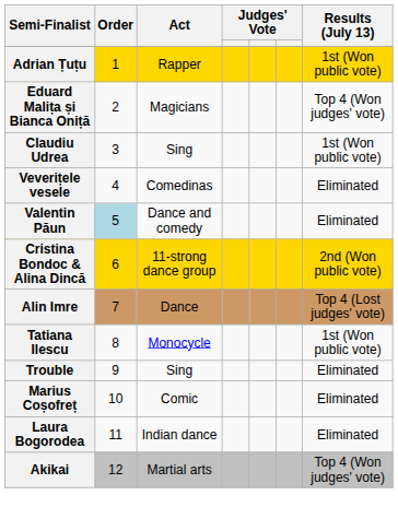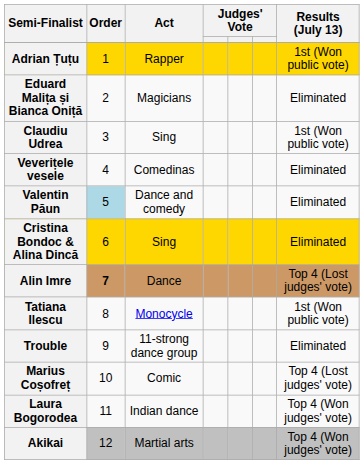 <table class="wikitable plainrowheaders sortable" style="text-align:center" width="76%;">
 <tr>
 <th scope="col" rowspan="2" class="unsortable" style="width:17em;">Semi-Finalist</th>
 <th scope="col" rowspan="2" style="width:1em;">Order</th>
 <th scope="col" rowspan="2" class="unsortable" style="width:16em;">Act</th>
 <th scope="col" colspan="3" class="unsortable" style="width:24em;">Judges' Vote</th>
 <th scope="col" rowspan="2" style="width:23em;">Results <br> (July 13)</th>
 </tr>
 <tr>
 <th scope="col" class="unsortable" style="width:6em;"></th>
 <th scope="col" class="unsortable" style="width:6em;"></th>
 <th scope="col" class="unsortable" style="width:6em;"></th>
 </tr>
 <tr>
 </tr>
 <tr style="background:gold;">
 <th scope="row">Adrian Țuțu</th>
 <td>1</td>
 <td>Rapper</td>
 <td></td>
 <td></td>
 <td></td>
 <td>1st (Won public vote)</td>
 </tr>
 <tr>
 <th scope="row">Eduard Malița și Bianca Oniță</th>
 <td>2</td>
 <td>Magicians</td>
 <td></td>
 <td></td>
 <td></td>
-<td>Top 4 (Won judges' vote)</td>
+<td>Eliminated</td>
 </tr>
 <tr>
 <th scope="row">Claudiu Udrea</th>
 <td>3</td>
 <td>Sing</td>
 <td></td>
 <td></td>
 <td></td>
 <td>1st (Won public vote)</td>
 </tr>
 <tr>
 <th scope="row">Veverițele vesele</th>
 <td>4</td>
 <td>Comedinas</td>
 <td></td>
 <td></td>
 <td></td>
 <td>Eliminated</td>
 </tr>
 <tr>
 <th scope="row">Valentin Păun</th>
 <td style="background: lightblue;">5</td>
 <td>Dance and comedy</td>
 <td></td>
 <td></td>
 <td></td>
 <td>Eliminated</td>
 </tr>
 <tr style="background:gold;">
 <th scope="row">Cristina Bondoc & Alina Dincă</th>
 <td>6</td>
-<td>11-strong dance group</td>
+<td>Sing</td>
 <td></td>
 <td></td>
 <td></td>
-<td>2nd (Won public vote)</td>
+<td>Eliminated</td>
 </tr>
 <tr style="background:#c96;">
 <th scope="row">Alin Imre</th>
-<td>7</td>
+<td><strong>7</strong></td>
 <td>Dance</td>
 <td></td>
 <td></td>
 <td></td>
 <td>Top 4 (Lost judges' vote)</td>
 </tr>
 <tr>
 <th scope="row">Tatiana Ilescu</th>
 <td>8</td>
 <td><a href='#'>Monocycle</a></td>
 <td></td>
 <td></td>
 <td></td>
 <td>1st (Won public vote)</td>
 </tr>
 <tr>
 <th scope="row">Trouble</th>
 <td>9</td>
-<td>Sing</td>
+<td>11-strong dance group</td>
 <td></td>
 <td></td>
 <td></td>
 <td>Eliminated</td>
 </tr>
 <tr>
 <th scope="row">Marius Coșofreț</th>
 <td>10</td>
 <td>Comic</td>
 <td></td>
 <td></td>
 <td></td>
-<td>Eliminated</td>
+<td>Top 4 (Lost judges' vote)</td>
 </tr>
 <tr>
 <th scope="row">Laura Bogorodea</th>
 <td>11</td>
 <td>Indian dance</td>
 <td></td>
 <td></td>
 <td></td>
-<td>Eliminated</td>
+<td>Top 4 (Won judges' vote)</td>
 </tr>
 <tr style="background:silver;">
 <th scope="row">Akikai</th>
 <td>12</td>
 <td>Martial arts</td>
 <td></td>
 <td></td>
 <td></td>
 <td>Top 4 (Won judges' vote)</td>
 </tr>
 </table>
